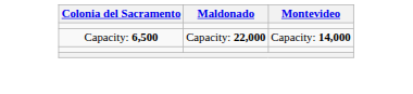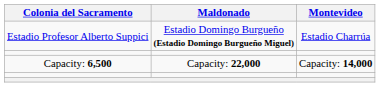 <table class="wikitable" style="text-align:center;margin:1em auto;">
 <tr>
 <th><a href='#'>Colonia del Sacramento</a></th>
 <th><a href='#'>Maldonado</a></th>
 <th><a href='#'>Montevideo</a></th>
+</tr>
+<tr>
+<td><a href='#'>Estadio Profesor Alberto Suppici</a></td>
+<td><a href='#'>Estadio Domingo Burgueño</a><br><small><strong>(Estadio Domingo Burgueño Miguel)</strong></small></td>
+<td><a href='#'>Estadio Charrúa</a></td>
 </tr>
 <tr>
 <td><small></small></td>
 <td><small></small></td>
 <td><small></small></td>
 </tr>
 <tr>
 <td>Capacity: <strong>6,500</strong></td>
 <td>Capacity: <strong>22,000</strong></td>
 <td>Capacity: <strong>14,000</strong></td>
 </tr>
 <tr>
 <td></td>
 <td></td>
 <td></td>
 </tr>
 <tr>
 <th colspan="3" rowspan="1"></th>
 </tr>
 </table>
